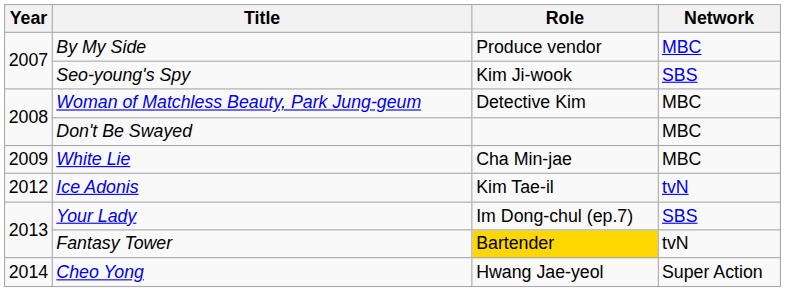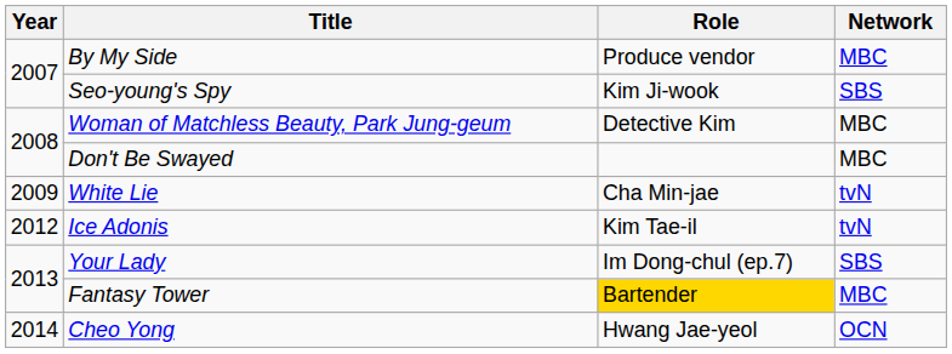 <table class="wikitable" style="width:700px">
 <tr>
 <th width=10>Year</th>
 <th>Title</th>
 <th>Role</th>
 <th>Network</th>
 </tr>
 <tr>
 <td rowspan=2>2007</td>
 <td><em>By My Side</em></td>
 <td>Produce vendor</td>
 <td><a href='#'>MBC</a></td>
 </tr>
 <tr>
 <td><em>Seo-young's Spy</em></td>
 <td>Kim Ji-wook</td>
 <td><a href='#'>SBS</a></td>
 </tr>
 <tr>
 <td rowspan=2>2008</td>
 <td><em><a href='#'>Woman of Matchless Beauty, Park Jung-geum</a></em></td>
 <td>Detective Kim</td>
 <td>MBC</td>
 </tr>
 <tr>
 <td><em>Don't Be Swayed</em></td>
 <td></td>
 <td>MBC</td>
 </tr>
 <tr>
 <td>2009</td>
 <td><em><a href='#'>White Lie</a></em></td>
 <td>Cha Min-jae</td>
-<td>MBC</td>
+<td><a href='#'>tvN</a></td>
 </tr>
 <tr>
 <td>2012</td>
 <td><em><a href='#'>Ice Adonis</a></em></td>
 <td>Kim Tae-il</td>
 <td><a href='#'>tvN</a></td>
 </tr>
 <tr>
 <td rowspan=2>2013</td>
 <td><em><a href='#'>Your Lady</a></em></td>
 <td>Im Dong-chul (ep.7)</td>
 <td><a href='#'>SBS</a></td>
 </tr>
 <tr>
 <td><em>Fantasy Tower</em></td>
 <td style="background: gold;">Bartender</td>
-<td>tvN</td>
+<td><a href='#'>MBC</a></td>
 </tr>
 <tr>
 <td>2014</td>
 <td><em><a href='#'>Cheo Yong</a></em></td>
 <td>Hwang Jae-yeol</td>
-<td>Super Action</td>
+<td><a href='#'>OCN</a></td>
 </tr>
 </table>
